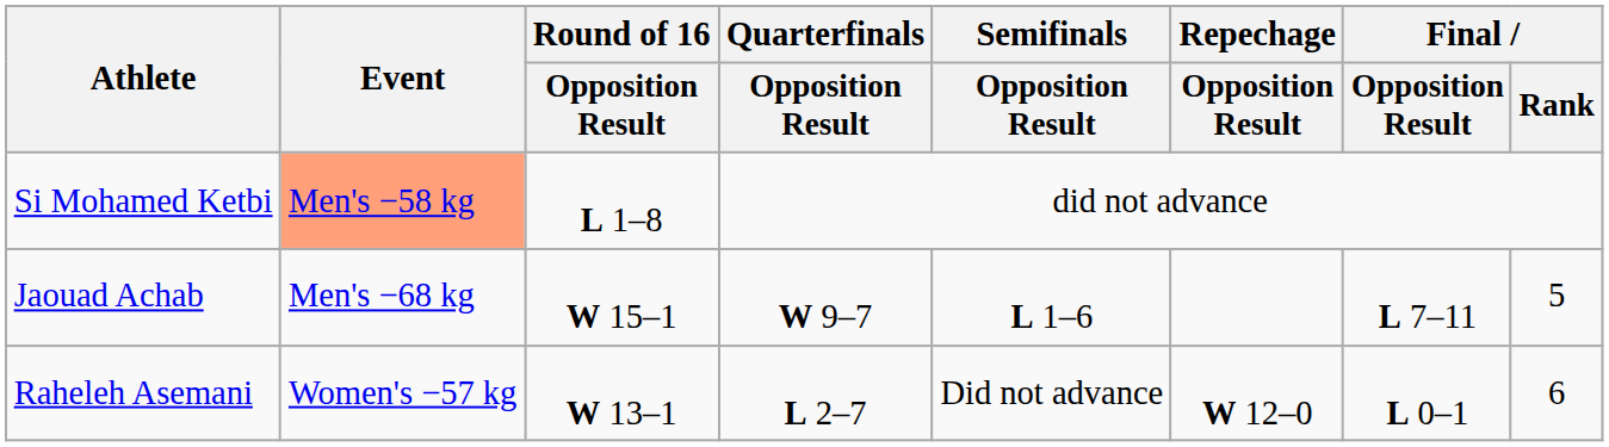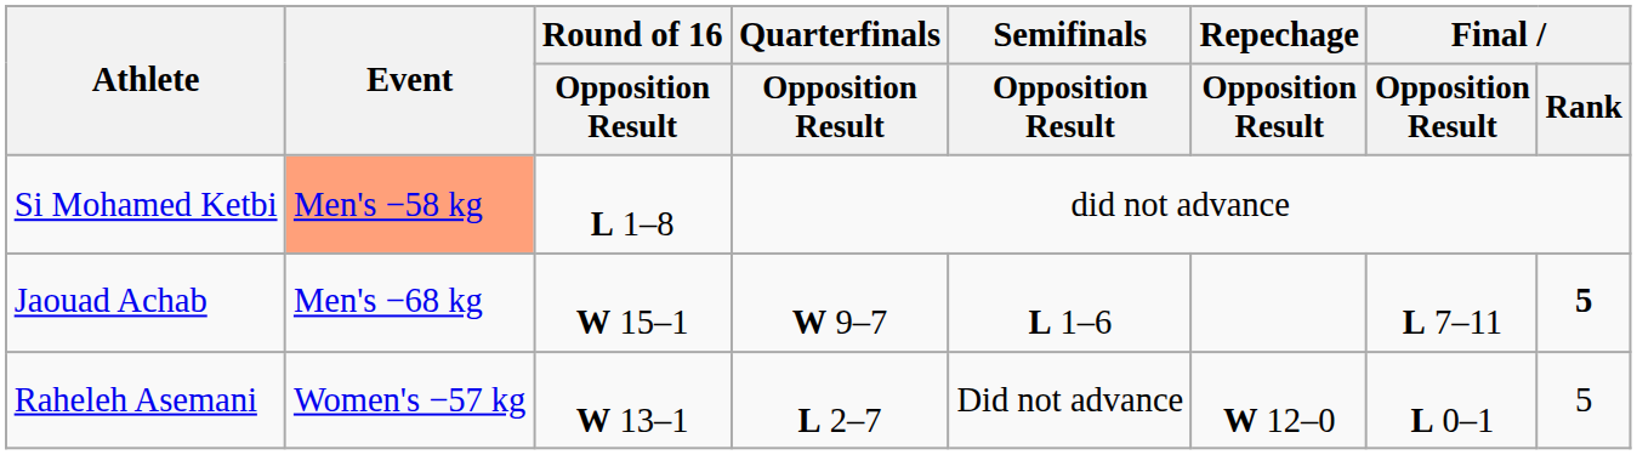 <table class="wikitable" style="font-size:90%">
 <tr>
 <th rowspan="2">Athlete</th>
 <th rowspan="2">Event</th>
 <th>Round of 16</th>
 <th>Quarterfinals</th>
 <th>Semifinals</th>
 <th>Repechage</th>
 <th colspan=2>Final / </th>
 </tr>
 <tr style="font-size:95%">
 <th>Opposition<br>Result</th>
 <th>Opposition<br>Result</th>
 <th>Opposition<br>Result</th>
 <th>Opposition<br>Result</th>
 <th>Opposition<br>Result</th>
 <th>Rank</th>
 </tr>
 <tr align=center>
 <td align=left><a href='#'>Si Mohamed Ketbi</a></td>
 <td align=left style="background: lightsalmon;"><a href='#'>Men's −58 kg</a></td>
 <td><br><strong>L</strong> 1–8</td>
 <td colspan=5>did not advance</td>
 </tr>
 <tr align=center>
 <td align=left><a href='#'>Jaouad Achab</a></td>
 <td align=left><a href='#'>Men's −68 kg</a></td>
 <td><br><strong>W</strong> 15–1 </td>
 <td><br><strong>W</strong> 9–7</td>
 <td><br><strong>L</strong> 1–6</td>
 <td></td>
 <td><br><strong>L</strong> 7–11</td>
-<td>5</td>
+<td><strong>5</strong></td>
 </tr>
 <tr align=center>
 <td align=left><a href='#'>Raheleh Asemani</a></td>
 <td align=left><a href='#'>Women's −57 kg</a></td>
 <td><br><strong>W</strong> 13–1 </td>
 <td><br><strong>L</strong> 2–7</td>
 <td>Did not advance</td>
 <td><br><strong>W</strong> 12–0 </td>
 <td><br><strong>L</strong> 0–1</td>
-<td>6</td>
+<td>5</td>
 </tr>
 </table>
